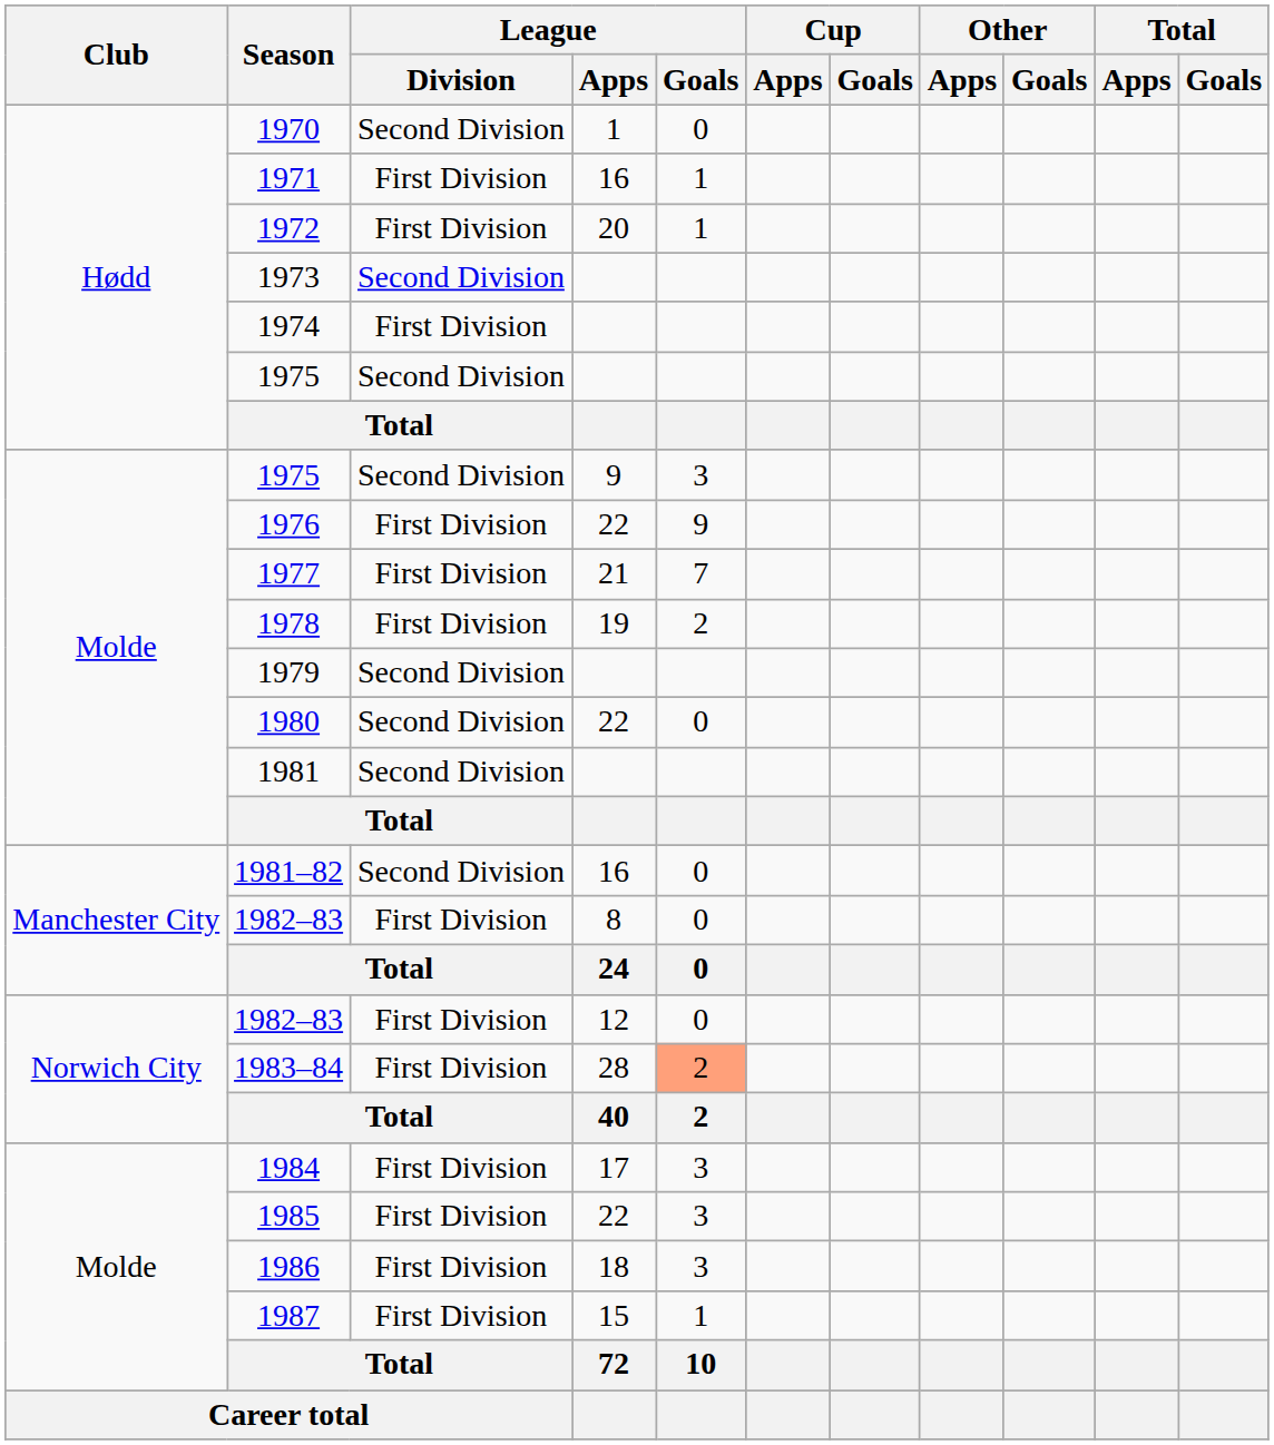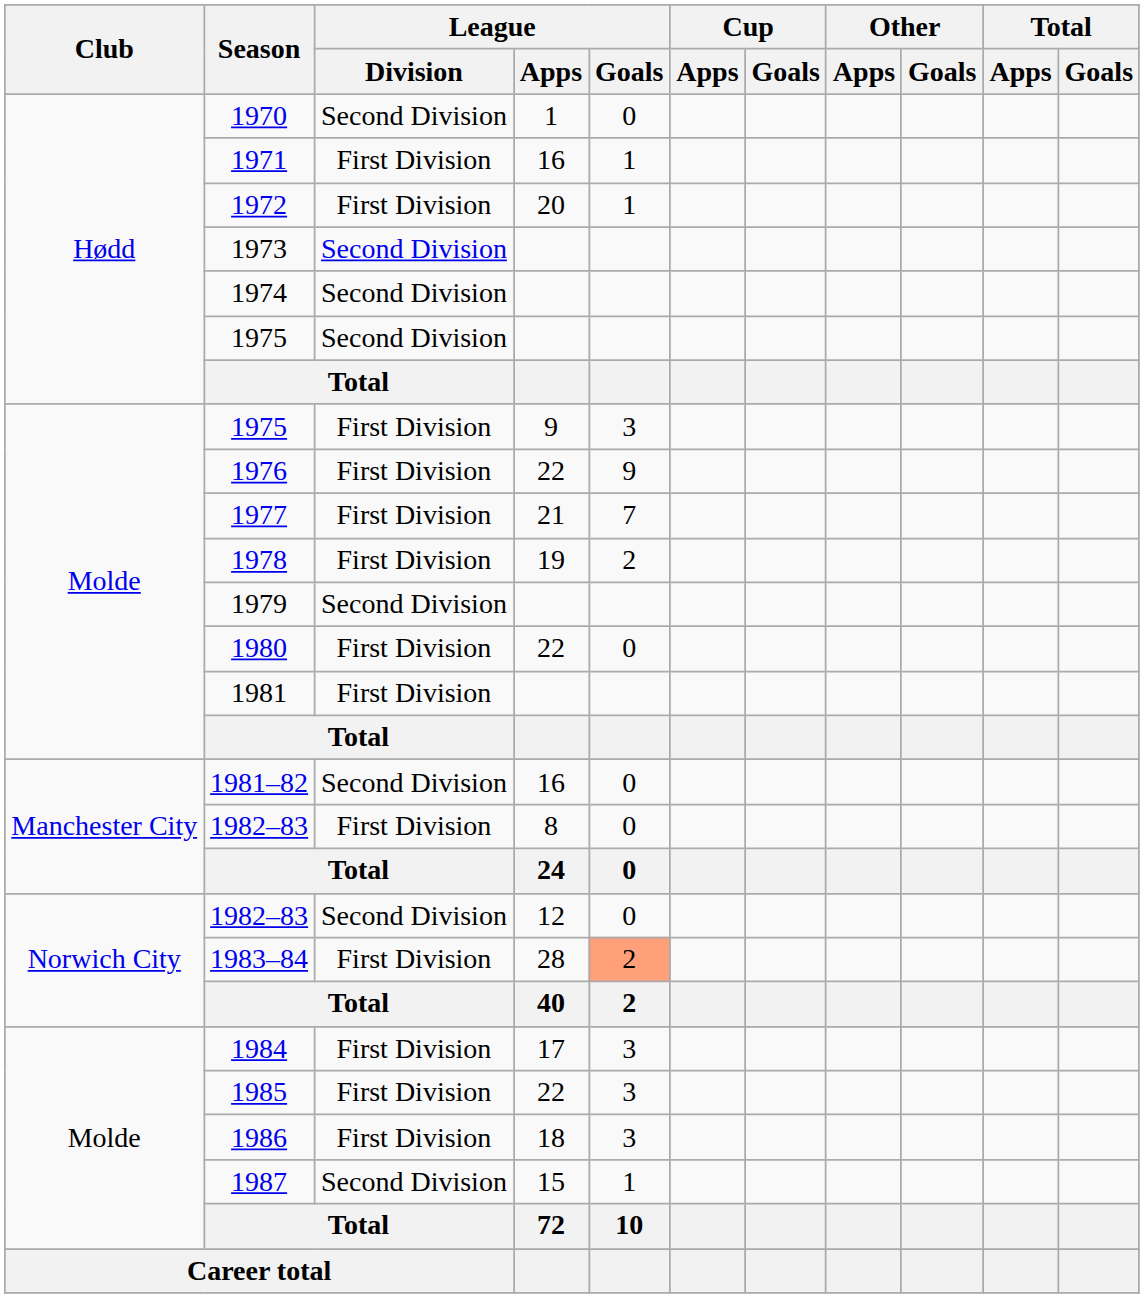 <table class="wikitable" style="text-align:center">
 <tr>
 <th rowspan="2">Club</th>
 <th rowspan="2">Season</th>
 <th colspan="3">League</th>
 <th colspan="2">Cup</th>
 <th colspan="2">Other</th>
 <th colspan="2">Total</th>
 </tr>
 <tr>
 <th>Division</th>
 <th>Apps</th>
 <th>Goals</th>
 <th>Apps</th>
 <th>Goals</th>
 <th>Apps</th>
 <th>Goals</th>
 <th>Apps</th>
 <th>Goals</th>
 </tr>
 <tr>
 <td rowspan="7"><a href='#'>Hødd</a></td>
 <td><a href='#'>1970</a></td>
 <td>Second Division</td>
 <td>1</td>
 <td>0</td>
 <td></td>
 <td></td>
 <td></td>
 <td></td>
 <td></td>
 <td></td>
 </tr>
 <tr>
 <td><a href='#'>1971</a></td>
 <td>First Division</td>
 <td>16</td>
 <td>1</td>
 <td></td>
 <td></td>
 <td></td>
 <td></td>
 <td></td>
 <td></td>
 </tr>
 <tr>
 <td><a href='#'>1972</a></td>
 <td>First Division</td>
 <td>20</td>
 <td>1</td>
 <td></td>
 <td></td>
 <td></td>
 <td></td>
 <td></td>
 <td></td>
 </tr>
 <tr>
 <td>1973</td>
 <td><a href='#'>Second Division</a></td>
 <td></td>
 <td></td>
 <td></td>
 <td></td>
 <td></td>
 <td></td>
 <td></td>
 <td></td>
 </tr>
 <tr>
 <td>1974</td>
-<td>First Division</td>
+<td>Second Division</td>
 <td></td>
 <td></td>
 <td></td>
 <td></td>
 <td></td>
 <td></td>
 <td></td>
 <td></td>
 </tr>
 <tr>
 <td>1975</td>
 <td>Second Division</td>
 <td></td>
 <td></td>
 <td></td>
 <td></td>
 <td></td>
 <td></td>
 <td></td>
 <td></td>
 </tr>
 <tr>
 <th colspan="2">Total</th>
 <th></th>
 <th></th>
 <th></th>
 <th></th>
 <th></th>
 <th></th>
 <th></th>
 <th></th>
 </tr>
 <tr>
 <td rowspan="8"><a href='#'>Molde</a></td>
 <td><a href='#'>1975</a></td>
-<td>Second Division</td>
+<td>First Division</td>
 <td>9</td>
 <td>3</td>
 <td></td>
 <td></td>
 <td></td>
 <td></td>
 <td></td>
 <td></td>
 </tr>
 <tr>
 <td><a href='#'>1976</a></td>
 <td>First Division</td>
 <td>22</td>
 <td>9</td>
 <td></td>
 <td></td>
 <td></td>
 <td></td>
 <td></td>
 <td></td>
 </tr>
 <tr>
 <td><a href='#'>1977</a></td>
 <td>First Division</td>
 <td>21</td>
 <td>7</td>
 <td></td>
 <td></td>
 <td></td>
 <td></td>
 <td></td>
 <td></td>
 </tr>
 <tr>
 <td><a href='#'>1978</a></td>
 <td>First Division</td>
 <td>19</td>
 <td>2</td>
 <td></td>
 <td></td>
 <td></td>
 <td></td>
 <td></td>
 <td></td>
 </tr>
 <tr>
 <td>1979</td>
 <td>Second Division</td>
 <td></td>
 <td></td>
 <td></td>
 <td></td>
 <td></td>
 <td></td>
 <td></td>
 <td></td>
 </tr>
 <tr>
 <td><a href='#'>1980</a></td>
-<td>Second Division</td>
+<td>First Division</td>
 <td>22</td>
 <td>0</td>
 <td></td>
 <td></td>
 <td></td>
 <td></td>
 <td></td>
 <td></td>
 </tr>
 <tr>
 <td>1981</td>
-<td>Second Division</td>
+<td>First Division</td>
 <td></td>
 <td></td>
 <td></td>
 <td></td>
 <td></td>
 <td></td>
 <td></td>
 <td></td>
 </tr>
 <tr>
 <th colspan="2">Total</th>
 <th></th>
 <th></th>
 <th></th>
 <th></th>
 <th></th>
 <th></th>
 <th></th>
 <th></th>
 </tr>
 <tr>
 <td rowspan="3"><a href='#'>Manchester City</a></td>
 <td><a href='#'>1981–82</a></td>
 <td>Second Division</td>
 <td>16</td>
 <td>0</td>
 <td></td>
 <td></td>
 <td></td>
 <td></td>
 <td></td>
 <td></td>
 </tr>
 <tr>
 <td><a href='#'>1982–83</a></td>
 <td>First Division</td>
 <td>8</td>
 <td>0</td>
 <td></td>
 <td></td>
 <td></td>
 <td></td>
 <td></td>
 <td></td>
 </tr>
 <tr>
 <th colspan="2">Total</th>
 <th>24</th>
 <th>0</th>
 <th></th>
 <th></th>
 <th></th>
 <th></th>
 <th></th>
 <th></th>
 </tr>
 <tr>
 <td rowspan="3"><a href='#'>Norwich City</a></td>
 <td><a href='#'>1982–83</a></td>
-<td>First Division</td>
+<td>Second Division</td>
 <td>12</td>
 <td>0</td>
 <td></td>
 <td></td>
 <td></td>
 <td></td>
 <td></td>
 <td></td>
 </tr>
 <tr>
 <td><a href='#'>1983–84</a></td>
 <td>First Division</td>
 <td>28</td>
 <td style="background: lightsalmon;">2</td>
 <td></td>
 <td></td>
 <td></td>
 <td></td>
 <td></td>
 <td></td>
 </tr>
 <tr>
 <th colspan="2">Total</th>
 <th>40</th>
 <th>2</th>
 <th></th>
 <th></th>
 <th></th>
 <th></th>
 <th></th>
 <th></th>
 </tr>
 <tr>
 <td rowspan="5">Molde</td>
 <td><a href='#'>1984</a></td>
 <td>First Division</td>
 <td>17</td>
 <td>3</td>
 <td></td>
 <td></td>
 <td></td>
 <td></td>
 <td></td>
 <td></td>
 </tr>
 <tr>
 <td><a href='#'>1985</a></td>
 <td>First Division</td>
 <td>22</td>
 <td>3</td>
 <td></td>
 <td></td>
 <td></td>
 <td></td>
 <td></td>
 <td></td>
 </tr>
 <tr>
 <td><a href='#'>1986</a></td>
 <td>First Division</td>
 <td>18</td>
 <td>3</td>
 <td></td>
 <td></td>
 <td></td>
 <td></td>
 <td></td>
 <td></td>
 </tr>
 <tr>
 <td><a href='#'>1987</a></td>
-<td>First Division</td>
+<td>Second Division</td>
 <td>15</td>
 <td>1</td>
 <td></td>
 <td></td>
 <td></td>
 <td></td>
 <td></td>
 <td></td>
 </tr>
 <tr>
 <th colspan="2">Total</th>
 <th>72</th>
 <th>10</th>
 <th></th>
 <th></th>
 <th></th>
 <th></th>
 <th></th>
 <th></th>
 </tr>
 <tr>
 <th colspan="3">Career total</th>
 <th></th>
 <th></th>
 <th></th>
 <th></th>
 <th></th>
 <th></th>
 <th></th>
 <th></th>
 </tr>
 </table>
